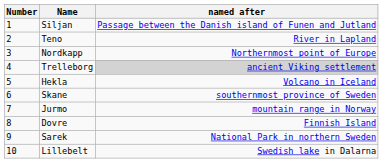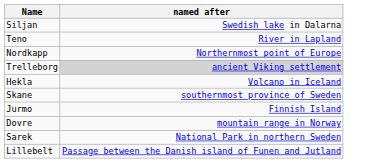 <table class="wikitable">
 <tr style="background:#E0E0E0;">
-<th>Number</th>
 <th>Name</th>
 <th>named after</th>
 </tr>
 <tr ---->
-<td>1</td>
 <td>Siljan</td>
-<td style="text-align:right"><a href='#'>Passage between the Danish island of Funen and Jutland</a></td>
+<td style="text-align:right"><a href='#'>Swedish lake</a> in Dalarna</td>
 </tr>
 <tr ---->
-<td>2</td>
 <td>Teno</td>
 <td style="text-align:right"><a href='#'>River in Lapland</a></td>
 </tr>
 <tr ---->
-<td>3</td>
 <td>Nordkapp</td>
 <td style="text-align:right"><a href='#'>Northernmost point of Europe</a></td>
 </tr>
 <tr ---->
-<td>4</td>
 <td>Trelleborg</td>
 <td style="background: lightgrey; text-align:right"><a href='#'>ancient Viking settlement</a></td>
 </tr>
 <tr ---->
-<td>5</td>
 <td>Hekla</td>
 <td style="text-align:right"><a href='#'>Volcano in Iceland</a></td>
 </tr>
 <tr ---->
-<td>6</td>
 <td>Skane</td>
 <td style="text-align:right"><a href='#'>southernmost province of Sweden</a></td>
 </tr>
 <tr ---->
-<td>7</td>
 <td>Jurmo</td>
+<td style="text-align:right"><a href='#'>Finnish Island</a></td>
+</tr>
+<tr ---->
+<td>Dovre</td>
 <td style="text-align:right"><a href='#'>mountain range in Norway</a></td>
 </tr>
 <tr ---->
-<td>8</td>
-<td>Dovre</td>
-<td style="text-align:right"><a href='#'>Finnish Island</a></td>
-</tr>
-<tr ---->
-<td>9</td>
 <td>Sarek</td>
 <td style="text-align:right"><a href='#'>National Park in northern Sweden</a></td>
 </tr>
 <tr ---->
-<td>10</td>
 <td>Lillebelt</td>
-<td style="text-align:right"><a href='#'>Swedish lake</a> in Dalarna</td>
+<td style="text-align:right"><a href='#'>Passage between the Danish island of Funen and Jutland</a></td>
 </tr>
 </table>
